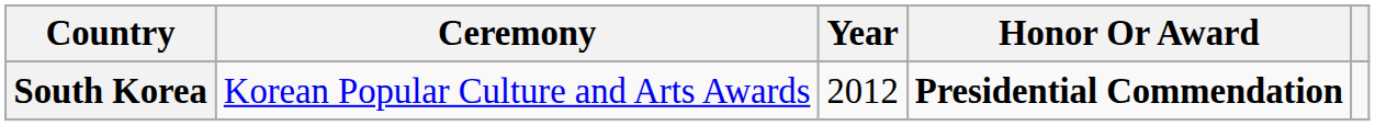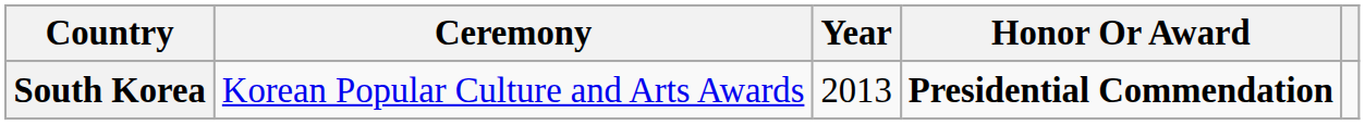 <table class="wikitable plainrowheaders" style="margin-right: 0;">
 <tr>
 <th scope="col">Country</th>
 <th scope="col">Ceremony</th>
 <th scope="col">Year</th>
 <th scope="col">Honor Or Award</th>
 <th scope="col" class="unsortable"></th>
 </tr>
 <tr>
 <th scope="row">South Korea</th>
 <td><a href='#'>Korean Popular Culture and Arts Awards</a></td>
-<td style="text-align:center">2012</td>
+<td style="text-align:center">2013</td>
 <td><strong>Presidential Commendation</strong></td>
 <td style="text-align:center"></td>
 </tr>
 </table>
